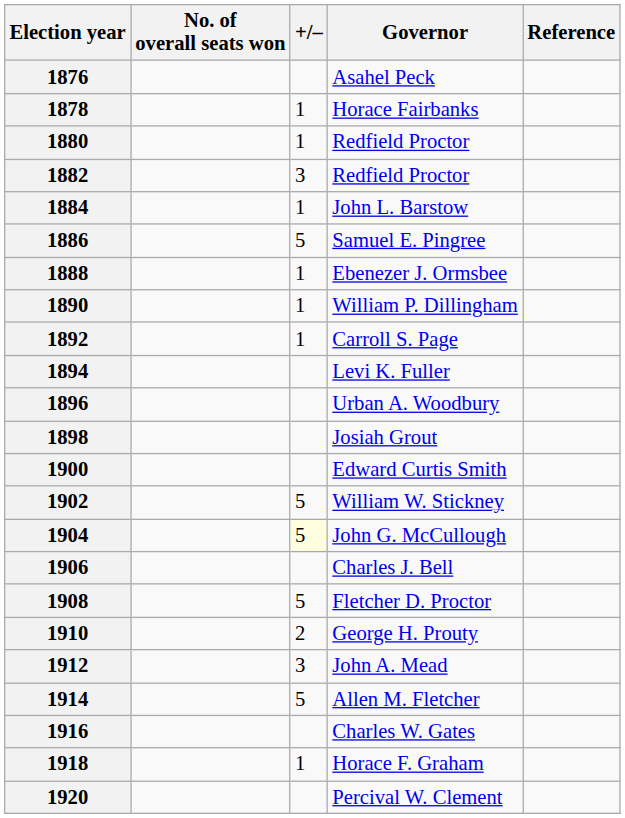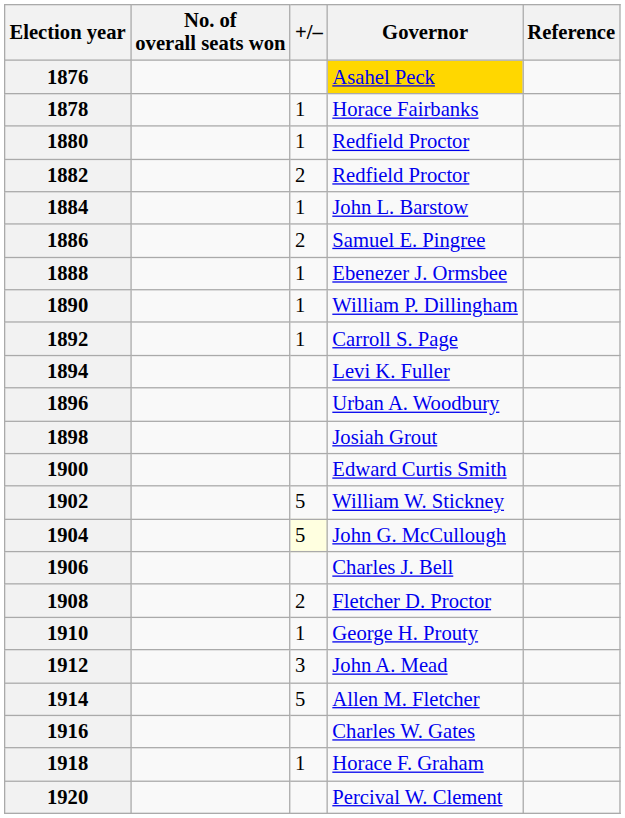 <table class=wikitable>
 <tr>
 <th>Election year</th>
 <th>No. of<br>overall seats won</th>
 <th>+/–</th>
 <th>Governor</th>
 <th>Reference</th>
 </tr>
 <tr>
 <th>1876</th>
 <td></td>
 <td></td>
-<td><a href='#'>Asahel Peck</a></td>
+<td style="background: gold;"><a href='#'>Asahel Peck</a></td>
 <td></td>
 </tr>
 <tr>
 <th>1878</th>
 <td></td>
 <td> 1</td>
 <td><a href='#'>Horace Fairbanks</a></td>
 <td></td>
 </tr>
 <tr>
 <th>1880</th>
 <td></td>
 <td> 1</td>
 <td><a href='#'>Redfield Proctor</a></td>
 <td></td>
 </tr>
 <tr>
 <th>1882</th>
 <td></td>
-<td> 3</td>
+<td> 2</td>
 <td><a href='#'>Redfield Proctor</a></td>
 <td></td>
 </tr>
 <tr>
 <th>1884</th>
 <td></td>
 <td> 1</td>
 <td><a href='#'>John L. Barstow</a></td>
 <td></td>
 </tr>
 <tr>
 <th>1886</th>
 <td></td>
-<td> 5</td>
+<td> 2</td>
 <td><a href='#'>Samuel E. Pingree</a></td>
 <td></td>
 </tr>
 <tr>
 <th>1888</th>
 <td></td>
 <td> 1</td>
 <td><a href='#'>Ebenezer J. Ormsbee</a></td>
 <td></td>
 </tr>
 <tr>
 <th>1890</th>
 <td></td>
 <td> 1</td>
 <td><a href='#'>William P. Dillingham</a></td>
 <td></td>
 </tr>
 <tr>
 <th>1892</th>
 <td></td>
 <td> 1</td>
 <td><a href='#'>Carroll S. Page</a></td>
 <td></td>
 </tr>
 <tr>
 <th>1894</th>
 <td></td>
 <td></td>
 <td><a href='#'>Levi K. Fuller</a></td>
 <td></td>
 </tr>
 <tr>
 <th>1896</th>
 <td></td>
 <td></td>
 <td><a href='#'>Urban A. Woodbury</a></td>
 <td></td>
 </tr>
 <tr>
 <th>1898</th>
 <td></td>
 <td></td>
 <td><a href='#'>Josiah Grout</a></td>
 <td></td>
 </tr>
 <tr>
 <th>1900</th>
 <td></td>
 <td></td>
 <td><a href='#'>Edward Curtis Smith</a></td>
 <td></td>
 </tr>
 <tr>
 <th>1902</th>
 <td></td>
 <td> 5</td>
 <td><a href='#'>William W. Stickney</a></td>
 <td></td>
 </tr>
 <tr>
 <th>1904</th>
 <td></td>
 <td style="background: lightyellow;"> 5</td>
 <td><a href='#'>John G. McCullough</a></td>
 <td></td>
 </tr>
 <tr>
 <th>1906</th>
 <td></td>
 <td></td>
 <td><a href='#'>Charles J. Bell</a></td>
 <td></td>
 </tr>
 <tr>
 <th>1908</th>
 <td></td>
-<td> 5</td>
+<td> 2</td>
 <td><a href='#'>Fletcher D. Proctor</a></td>
 <td></td>
 </tr>
 <tr>
 <th>1910</th>
 <td></td>
-<td> 2</td>
+<td> 1</td>
 <td><a href='#'>George H. Prouty</a></td>
 <td></td>
 </tr>
 <tr>
 <th>1912</th>
 <td></td>
 <td> 3</td>
 <td><a href='#'>John A. Mead</a></td>
 <td></td>
 </tr>
 <tr>
 <th>1914</th>
 <td></td>
 <td> 5</td>
 <td><a href='#'>Allen M. Fletcher</a></td>
 <td></td>
 </tr>
 <tr>
 <th>1916</th>
 <td></td>
 <td></td>
 <td><a href='#'>Charles W. Gates</a></td>
 <td></td>
 </tr>
 <tr>
 <th>1918</th>
 <td></td>
 <td> 1</td>
 <td><a href='#'>Horace F. Graham</a></td>
 <td></td>
 </tr>
 <tr>
 <th>1920</th>
 <td></td>
 <td></td>
 <td><a href='#'>Percival W. Clement</a></td>
 <td></td>
 </tr>
 <tr>
 </tr>
 </table>
